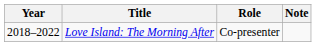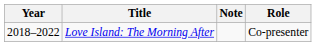 <table class="wikitable">
 <tr>
 <th>Year</th>
 <th>Title</th>
+<th>Note</th>
 <th>Role</th>
-<th>Note</th>
 </tr>
 <tr>
 <td>2018–2022</td>
 <td><em><a href='#'>Love Island: The Morning After</a></em></td>
+<td></td>
 <td>Co-presenter</td>
-<td></td>
 </tr>
 </table>
